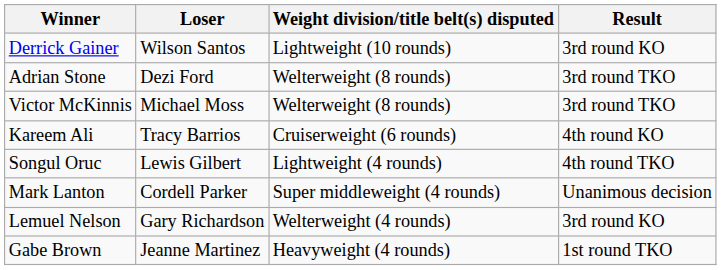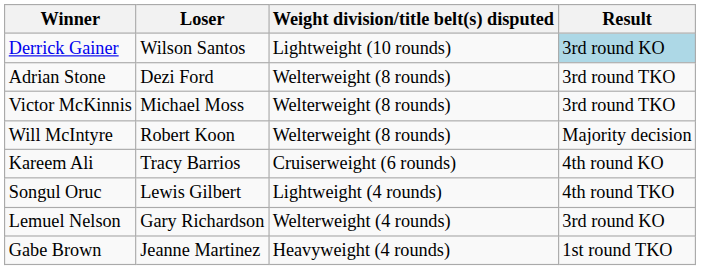 <table class=wikitable>
 <tr>
 <th>Winner</th>
 <th>Loser</th>
 <th>Weight division/title belt(s) disputed</th>
 <th>Result</th>
 </tr>
 <tr>
 <td> <a href='#'>Derrick Gainer</a></td>
 <td> Wilson Santos</td>
 <td>Lightweight (10 rounds)</td>
-<td>3rd round KO</td>
+<td style="background: lightblue;">3rd round KO</td>
 </tr>
 <tr>
 <td> Adrian Stone</td>
 <td> Dezi Ford</td>
 <td>Welterweight (8 rounds)</td>
 <td>3rd round TKO</td>
 </tr>
 <tr>
 <td> Victor McKinnis</td>
 <td> Michael Moss</td>
 <td>Welterweight (8 rounds)</td>
 <td>3rd round TKO</td>
 </tr>
 <tr>
+<td> Will McIntyre</td>
+<td> Robert Koon</td>
+<td>Welterweight (8 rounds)</td>
+<td>Majority decision</td>
+</tr>
+<tr>
 <td> Kareem Ali</td>
 <td> Tracy Barrios</td>
 <td>Cruiserweight (6 rounds)</td>
 <td>4th round KO</td>
 </tr>
 <tr>
 <td> Songul Oruc</td>
 <td> Lewis Gilbert</td>
 <td>Lightweight (4 rounds)</td>
 <td>4th round TKO</td>
-</tr>
-<tr>
-<td> Mark Lanton</td>
-<td> Cordell Parker</td>
-<td>Super middleweight (4 rounds)</td>
-<td>Unanimous decision</td>
 </tr>
 <tr>
 <td> Lemuel Nelson</td>
 <td> Gary Richardson</td>
 <td>Welterweight (4 rounds)</td>
 <td>3rd round KO</td>
 </tr>
 <tr>
 <td> Gabe Brown</td>
 <td> Jeanne Martinez</td>
 <td>Heavyweight (4 rounds)</td>
 <td>1st round TKO</td>
 </tr>
 </table>
